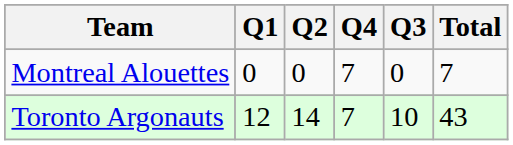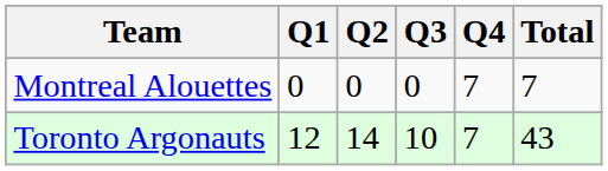 <table class="wikitable">
 <tr>
 <th>Team</th>
 <th>Q1</th>
 <th>Q2</th>
+<th>Q3</th>
 <th>Q4</th>
-<th>Q3</th>
 <th>Total</th>
 </tr>
 <tr>
 <td><a href='#'>Montreal Alouettes</a></td>
 <td>0</td>
 <td>0</td>
+<td>0</td>
 <td>7</td>
-<td>0</td>
 <td>7</td>
 </tr>
 <tr style="background:#dfd;">
 <td><a href='#'>Toronto Argonauts</a></td>
 <td>12</td>
 <td>14</td>
+<td>10</td>
 <td>7</td>
-<td>10</td>
 <td>43</td>
 </tr>
 </table>
